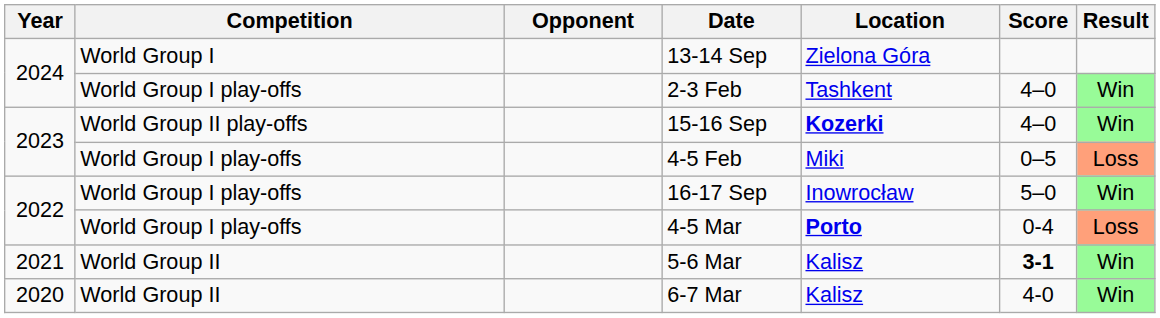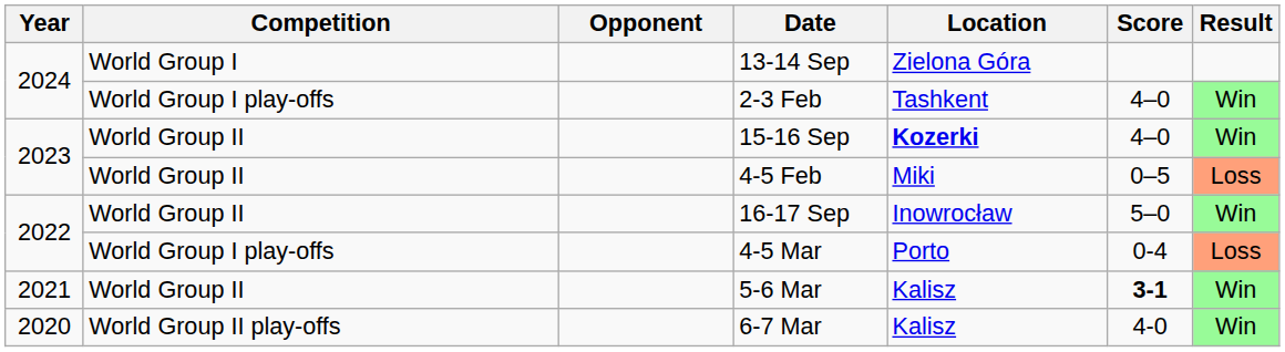 <table class="wikitable">
 <tr>
 <th width="45">Year</th>
 <th width="310">Competition</th>
 <th width="110">Opponent</th>
 <th width="95">Date</th>
 <th width="140">Location</th>
 <th width="50">Score</th>
 <th width="50">Result</th>
 </tr>
 <tr>
 <td rowspan="2" align="center">2024</td>
 <td>World Group I</td>
 <td></td>
 <td>13-14 Sep</td>
 <td><a href='#'>Zielona Góra</a> </td>
 <td align="center"></td>
 <td align="center"></td>
 </tr>
 <tr>
 <td>World Group I play-offs</td>
 <td></td>
 <td>2-3 Feb</td>
 <td><a href='#'>Tashkent</a> </td>
 <td align="center">4–0</td>
 <td align="center" bgcolor="#98FB98">Win</td>
 </tr>
 <tr>
 <td rowspan="2" align="center">2023</td>
-<td>World Group II play-offs</td>
+<td>World Group II</td>
 <td></td>
 <td>15-16 Sep</td>
 <td><strong><a href='#'>Kozerki</a> </strong></td>
 <td align="center">4–0</td>
 <td align="center" bgcolor="#98FB98">Win</td>
 </tr>
 <tr>
-<td>World Group I play-offs</td>
+<td>World Group II</td>
 <td></td>
 <td>4-5 Feb</td>
 <td><a href='#'>Miki</a> </td>
 <td align="center">0–5</td>
 <td align="center" bgcolor="FFA07A">Loss</td>
 </tr>
 <tr>
 <td rowspan="2" align="center">2022</td>
-<td>World Group I play-offs</td>
+<td>World Group II</td>
 <td></td>
 <td>16-17 Sep</td>
 <td><a href='#'>Inowrocław</a> </td>
 <td align="center">5–0</td>
 <td align="center" bgcolor="#98FB98">Win</td>
 </tr>
 <tr>
 <td>World Group I play-offs</td>
 <td></td>
 <td>4-5 Mar</td>
-<td><strong><a href='#'>Porto</a> </strong></td>
+<td><a href='#'>Porto</a> </td>
 <td align="center">0-4</td>
 <td align="center" bgcolor="FFA07A">Loss</td>
 </tr>
 <tr>
 <td align="center">2021</td>
 <td>World Group II</td>
 <td></td>
 <td>5-6 Mar</td>
 <td><a href='#'>Kalisz</a> </td>
 <td align="center"><strong>3-1</strong></td>
 <td align="center" bgcolor="#98FB98">Win</td>
 </tr>
 <tr>
 <td align="center">2020</td>
-<td>World Group II</td>
+<td>World Group II play-offs</td>
 <td></td>
 <td>6-7 Mar</td>
 <td><a href='#'>Kalisz</a> </td>
 <td align="center">4-0</td>
 <td align="center" bgcolor="#98FB98">Win</td>
 </tr>
 </table>
